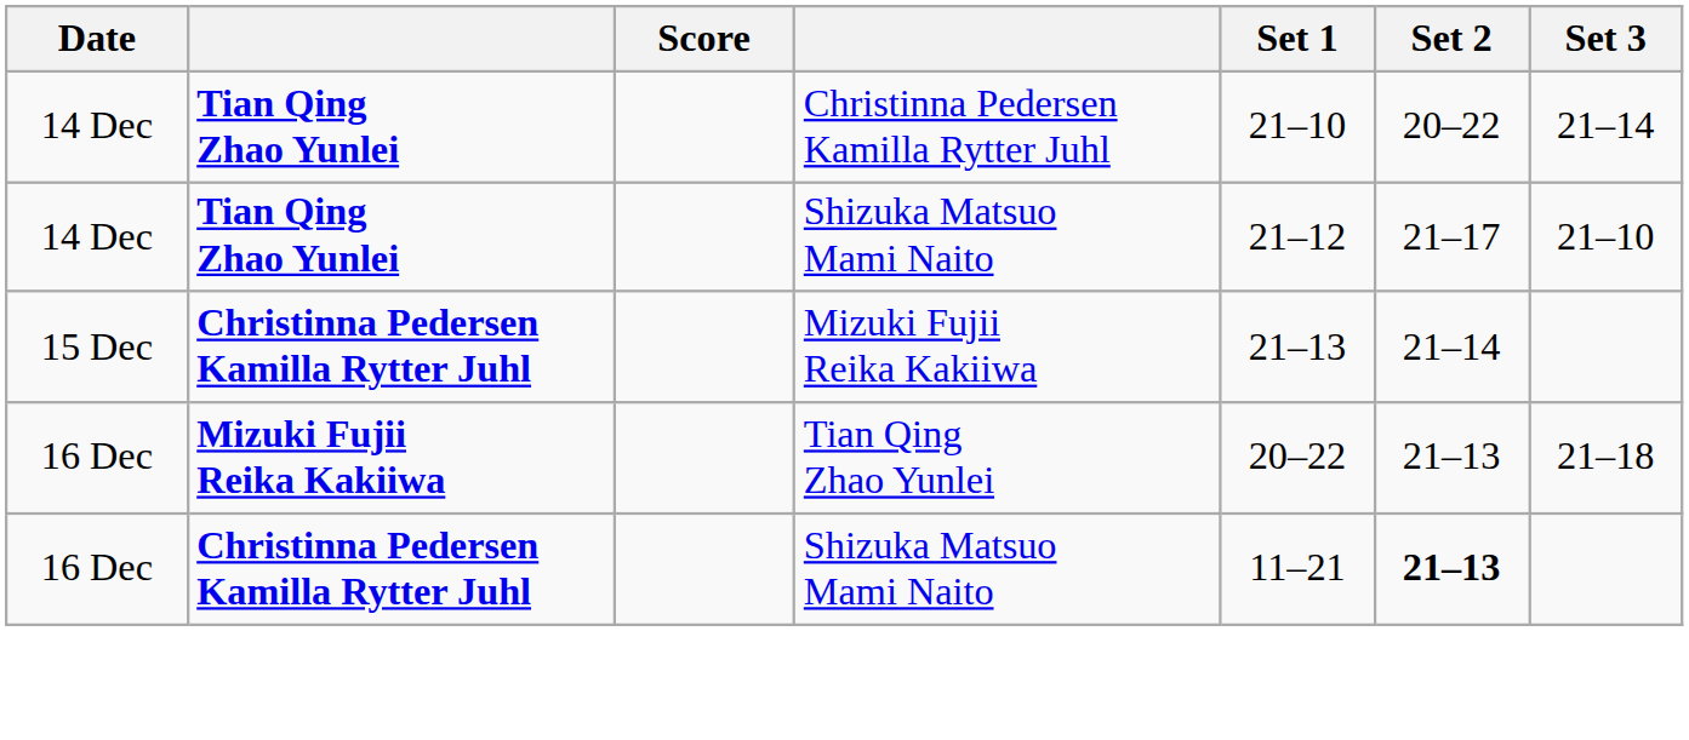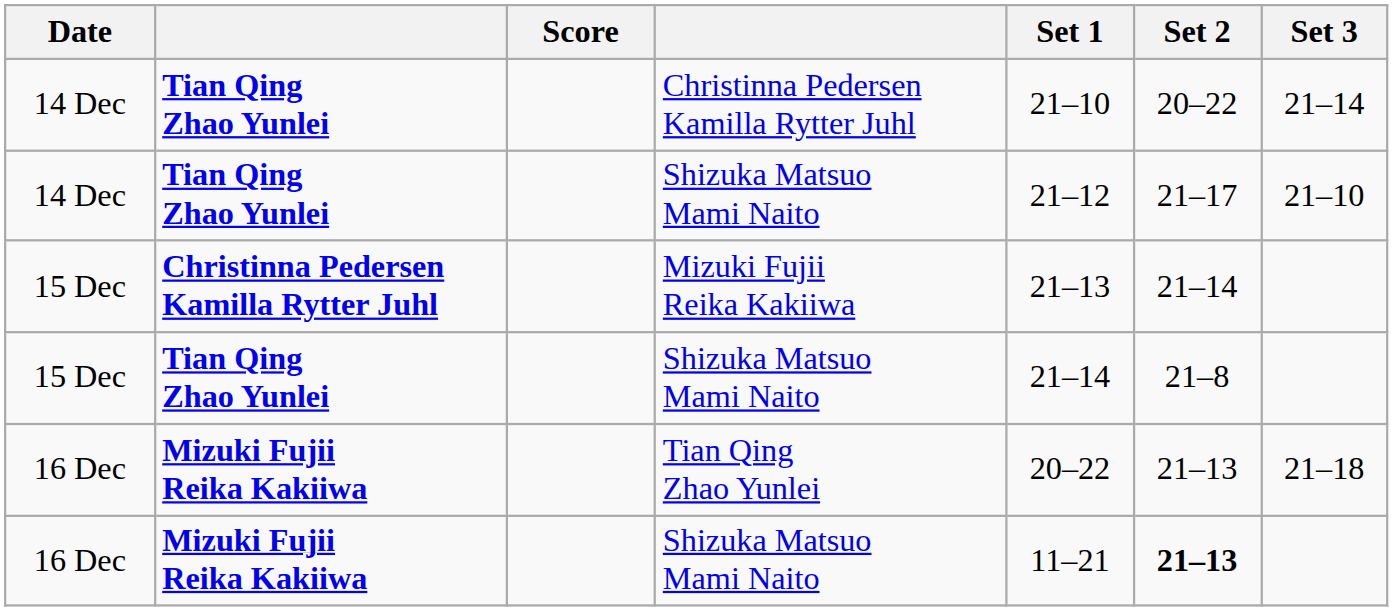 <table class="wikitable" style="text-align: center; font-size:90% ">
 <tr>
 <th width="60">Date</th>
 <th align="right" width="150"></th>
 <th width="60">Score</th>
 <th align="left" width="150"></th>
 <th width="50">Set 1</th>
 <th width="50">Set 2</th>
 <th width="50">Set 3</th>
 </tr>
 <tr>
 <td>14 Dec</td>
 <td align=left><strong> <a href='#'>Tian Qing</a><br> <a href='#'>Zhao Yunlei</a></strong></td>
 <td align=center></td>
 <td align=left> <a href='#'>Christinna Pedersen</a><br> <a href='#'>Kamilla Rytter Juhl</a></td>
 <td>21–10</td>
 <td>20–22</td>
 <td>21–14</td>
 </tr>
 <tr>
 <td>14 Dec</td>
 <td align=left><strong> <a href='#'>Tian Qing</a><br> <a href='#'>Zhao Yunlei</a></strong></td>
 <td align=center></td>
 <td align=left> <a href='#'>Shizuka Matsuo</a><br> <a href='#'>Mami Naito</a></td>
 <td>21–12</td>
 <td>21–17</td>
 <td>21–10</td>
 </tr>
 <tr>
 <td>15 Dec</td>
 <td align=left><strong> <a href='#'>Christinna Pedersen</a><br> <a href='#'>Kamilla Rytter Juhl</a></strong></td>
 <td align=center></td>
 <td align=left> <a href='#'>Mizuki Fujii</a><br> <a href='#'>Reika Kakiiwa</a></td>
 <td>21–13</td>
 <td>21–14</td>
 <td></td>
 </tr>
 <tr>
+<td>15 Dec</td>
+<td align=left><strong> <a href='#'>Tian Qing</a><br> <a href='#'>Zhao Yunlei</a></strong></td>
+<td align=center></td>
+<td align=left> <a href='#'>Shizuka Matsuo</a><br> <a href='#'>Mami Naito</a></td>
+<td>21–14</td>
+<td>21–8</td>
+<td></td>
+</tr>
+<tr>
 <td>16 Dec</td>
 <td align=left><strong> <a href='#'>Mizuki Fujii</a><br> <a href='#'>Reika Kakiiwa</a></strong></td>
 <td align=center></td>
 <td align=left> <a href='#'>Tian Qing</a><br> <a href='#'>Zhao Yunlei</a></td>
 <td>20–22</td>
 <td>21–13</td>
 <td>21–18</td>
 </tr>
 <tr>
 <td>16 Dec</td>
-<td align=left><strong> <a href='#'>Christinna Pedersen</a><br> <a href='#'>Kamilla Rytter Juhl</a></strong></td>
+<td align=left><strong> <a href='#'>Mizuki Fujii</a><br> <a href='#'>Reika Kakiiwa</a></strong></td>
 <td align=center></td>
 <td align=left> <a href='#'>Shizuka Matsuo</a><br> <a href='#'>Mami Naito</a></td>
 <td>11–21</td>
 <td><strong>21–13</strong></td>
 <td></td>
 </tr>
 </table>
